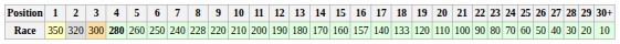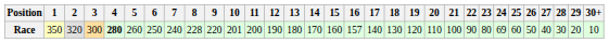 <table class="wikitable" style="font-size: 90%; text-align:center">
 <tr>
 <th>Position</th>
 <th>1</th>
 <th>2</th>
 <th>3</th>
 <th>4</th>
 <th>5</th>
 <th>6</th>
 <th>7</th>
 <th>8</th>
 <th>9</th>
 <th>10</th>
 <th>11</th>
 <th>12</th>
 <th>13</th>
 <th>14</th>
 <th>15</th>
 <th>16</th>
 <th>17</th>
 <th>18</th>
 <th>19</th>
 <th>20</th>
 <th>21</th>
 <th>22</th>
 <th>23</th>
 <th>24</th>
 <th>25</th>
 <th>26</th>
 <th>27</th>
 <th>28</th>
 <th>29</th>
 <th>30+</th>
 </tr>
 <tr>
 <th>Race</th>
 <td style="background:#ffffbf;">350</td>
 <td style="background:#dfdfdf;">320</td>
 <td style="background:#ffdf9f;">300</td>
 <td style="background:#dfffdf;"><strong>280</strong></td>
 <td style="background:#dfffdf;">260</td>
 <td style="background:#dfffdf;">250</td>
 <td style="background:#dfffdf;">240</td>
 <td style="background:#dfffdf;">228</td>
 <td style="background:#dfffdf;">220</td>
-<td style="background:#dfffdf;">210</td>
+<td style="background:#dfffdf;">201</td>
 <td style="background:#dfffdf;">200</td>
 <td style="background:#dfffdf;">190</td>
 <td style="background:#dfffdf;">180</td>
 <td style="background:#dfffdf;">170</td>
 <td style="background:#dfffdf;">160</td>
 <td style="background:#dfffdf;">157</td>
 <td style="background:#dfffdf;">140</td>
-<td style="background:#dfffdf;">133</td>
+<td style="background:#dfffdf;">130</td>
 <td style="background:#dfffdf;">120</td>
 <td style="background:#dfffdf;">110</td>
 <td style="background:#dfffdf;">100</td>
 <td style="background:#dfffdf;">90</td>
 <td style="background:#dfffdf;">80</td>
-<td style="background:#dfffdf;">70</td>
+<td style="background:#dfffdf;">69</td>
 <td style="background:#dfffdf;">60</td>
 <td style="background:#dfffdf;">50</td>
 <td style="background:#dfffdf;">40</td>
 <td style="background:#dfffdf;">30</td>
 <td style="background:#dfffdf;">20</td>
 <td style="background:#dfffdf;">10</td>
 </tr>
 </table>
